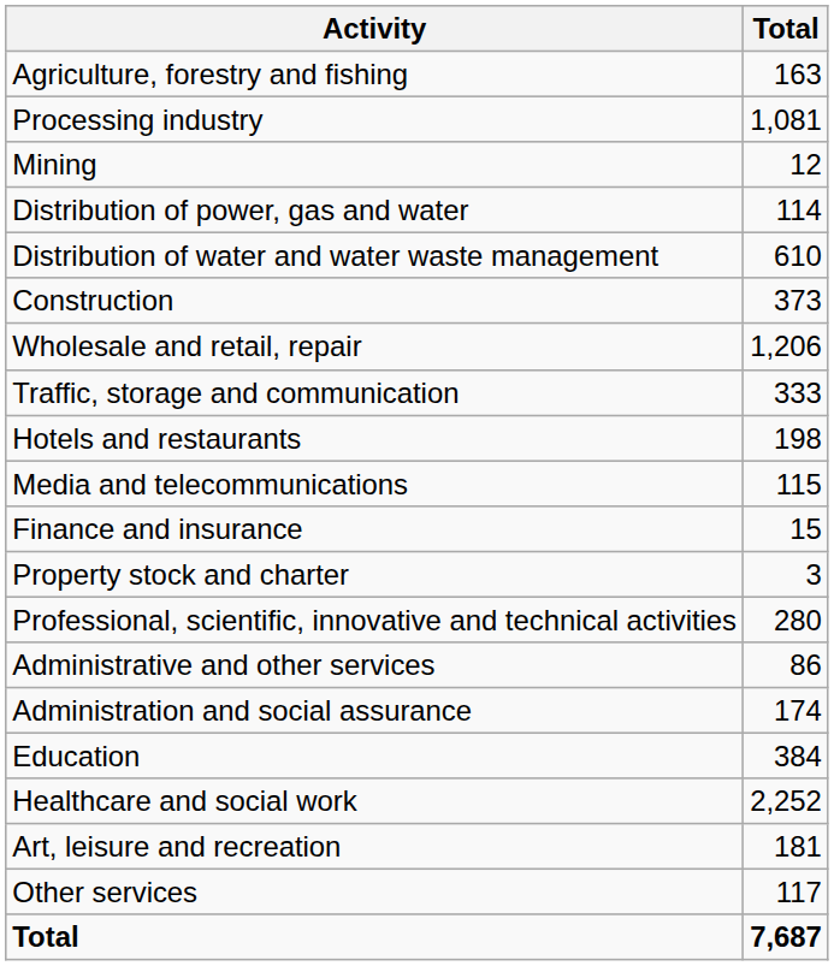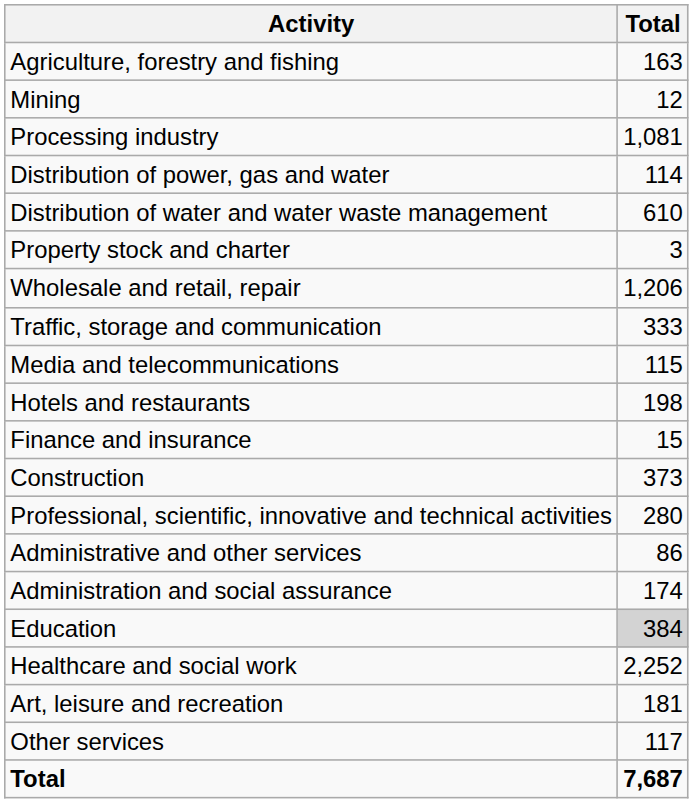 <table class="wikitable sortable" style="font-size:95%;">
 <tr>
 <th>Activity</th>
 <th>Total</th>
 </tr>
 <tr>
 <td>Agriculture, forestry and fishing</td>
 <td align="right">163</td>
 </tr>
 <tr>
+<td>Mining</td>
+<td align="right">12</td>
+</tr>
+<tr>
 <td>Processing industry</td>
 <td align="right">1,081</td>
-</tr>
-<tr>
-<td>Mining</td>
-<td align="right">12</td>
 </tr>
 <tr>
 <td>Distribution of power, gas and water</td>
 <td align="right">114</td>
 </tr>
 <tr>
 <td>Distribution of water and water waste management</td>
 <td align="right">610</td>
 </tr>
 <tr>
-<td>Construction</td>
-<td align="right">373</td>
+<td>Property stock and charter</td>
+<td align="right">3</td>
 </tr>
 <tr>
 <td>Wholesale and retail, repair</td>
 <td align="right">1,206</td>
 </tr>
 <tr>
 <td>Traffic, storage and communication</td>
 <td align="right">333</td>
 </tr>
 <tr>
+<td>Media and telecommunications</td>
+<td align="right">115</td>
+</tr>
+<tr>
 <td>Hotels and restaurants</td>
 <td align="right">198</td>
-</tr>
-<tr>
-<td>Media and telecommunications</td>
-<td align="right">115</td>
 </tr>
 <tr>
 <td>Finance and insurance</td>
 <td align="right">15</td>
 </tr>
 <tr>
-<td>Property stock and charter</td>
-<td align="right">3</td>
+<td>Construction</td>
+<td align="right">373</td>
 </tr>
 <tr>
 <td>Professional, scientific, innovative and technical activities</td>
 <td align="right">280</td>
 </tr>
 <tr>
 <td>Administrative and other services</td>
 <td align="right">86</td>
 </tr>
 <tr>
 <td>Administration and social assurance</td>
 <td align="right">174</td>
 </tr>
 <tr>
 <td>Education</td>
-<td align="right">384</td>
+<td align="right" style="background: lightgrey;">384</td>
 </tr>
 <tr>
 <td>Healthcare and social work</td>
 <td align="right">2,252</td>
 </tr>
 <tr>
 <td>Art, leisure and recreation</td>
 <td align="right">181</td>
 </tr>
 <tr>
 <td>Other services</td>
 <td align="right">117</td>
 </tr>
 <tr class="sortbottom">
 <td><strong>Total</strong></td>
 <td align="right"><strong>7,687</strong></td>
 </tr>
 </table>
